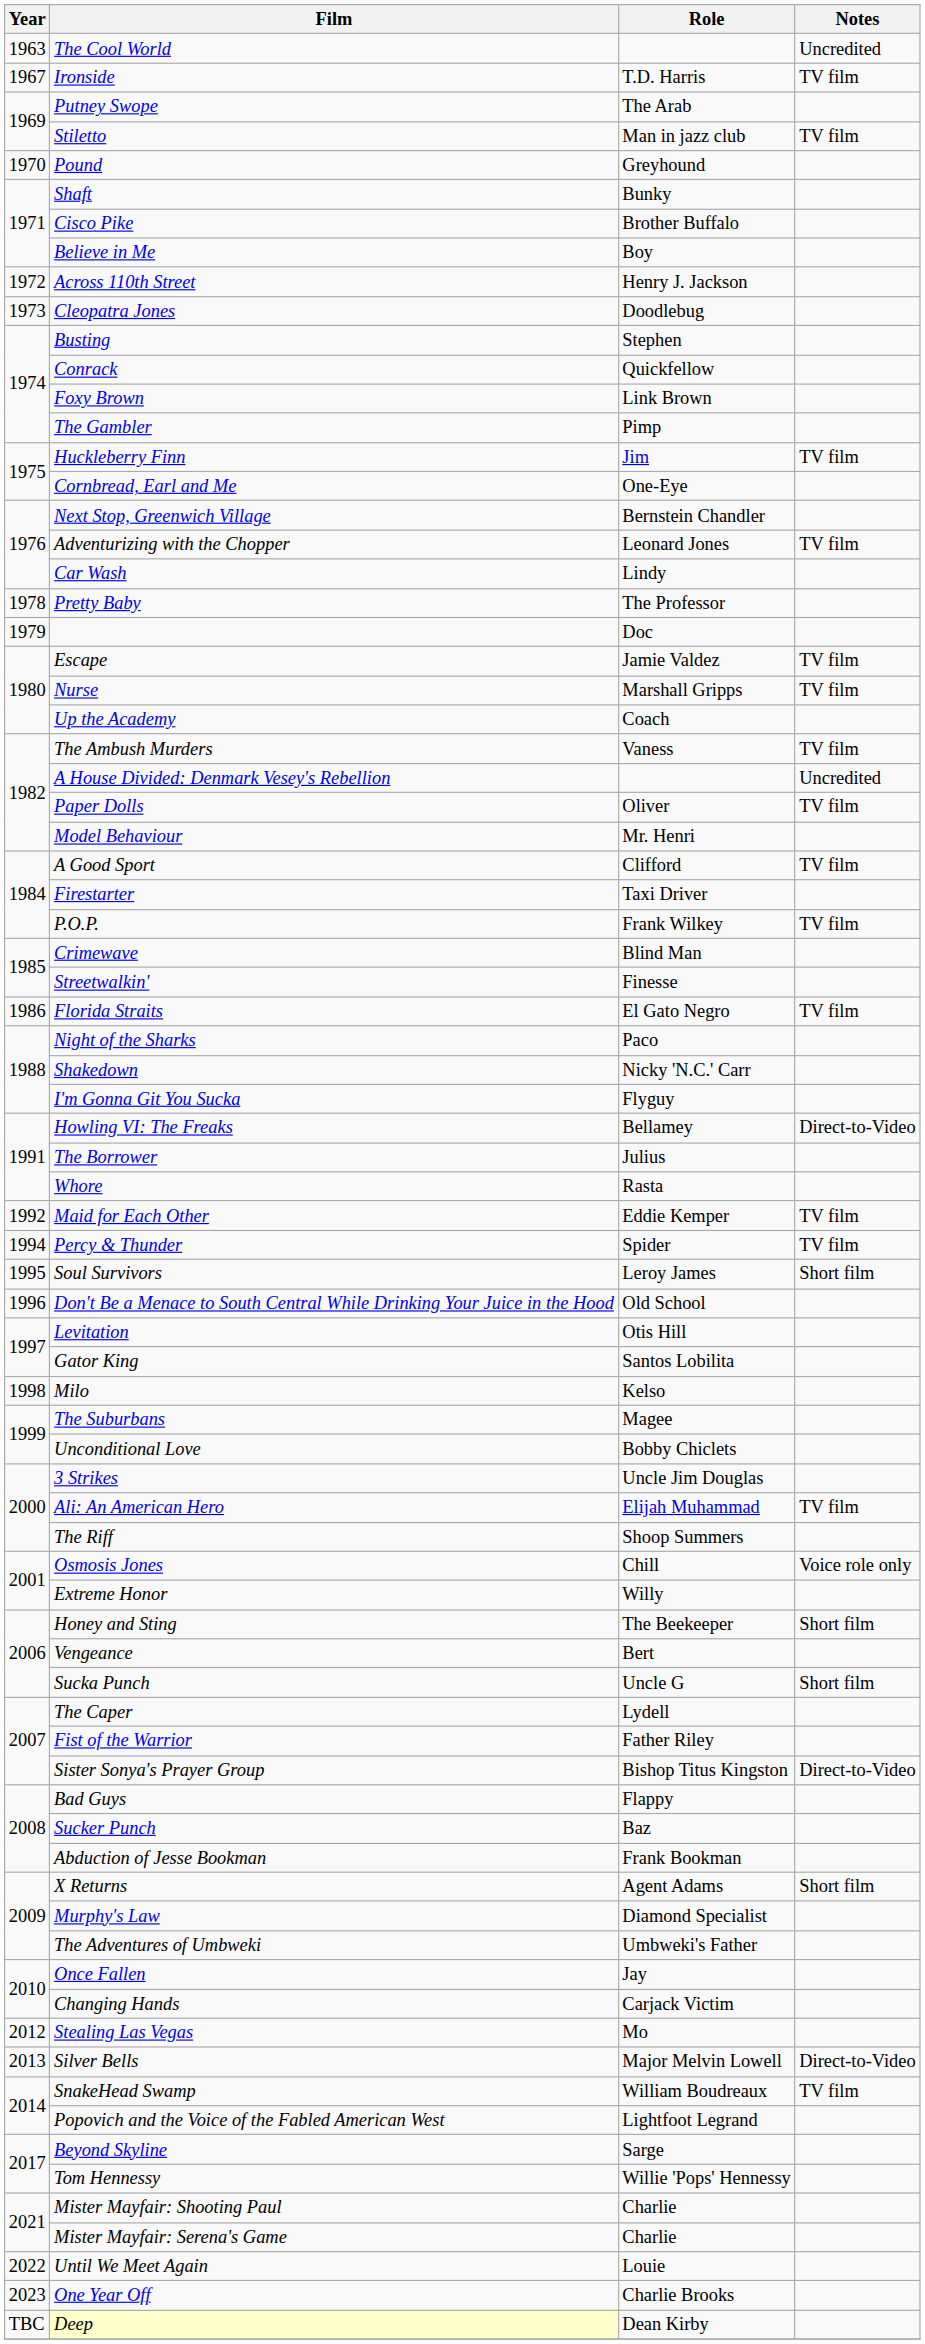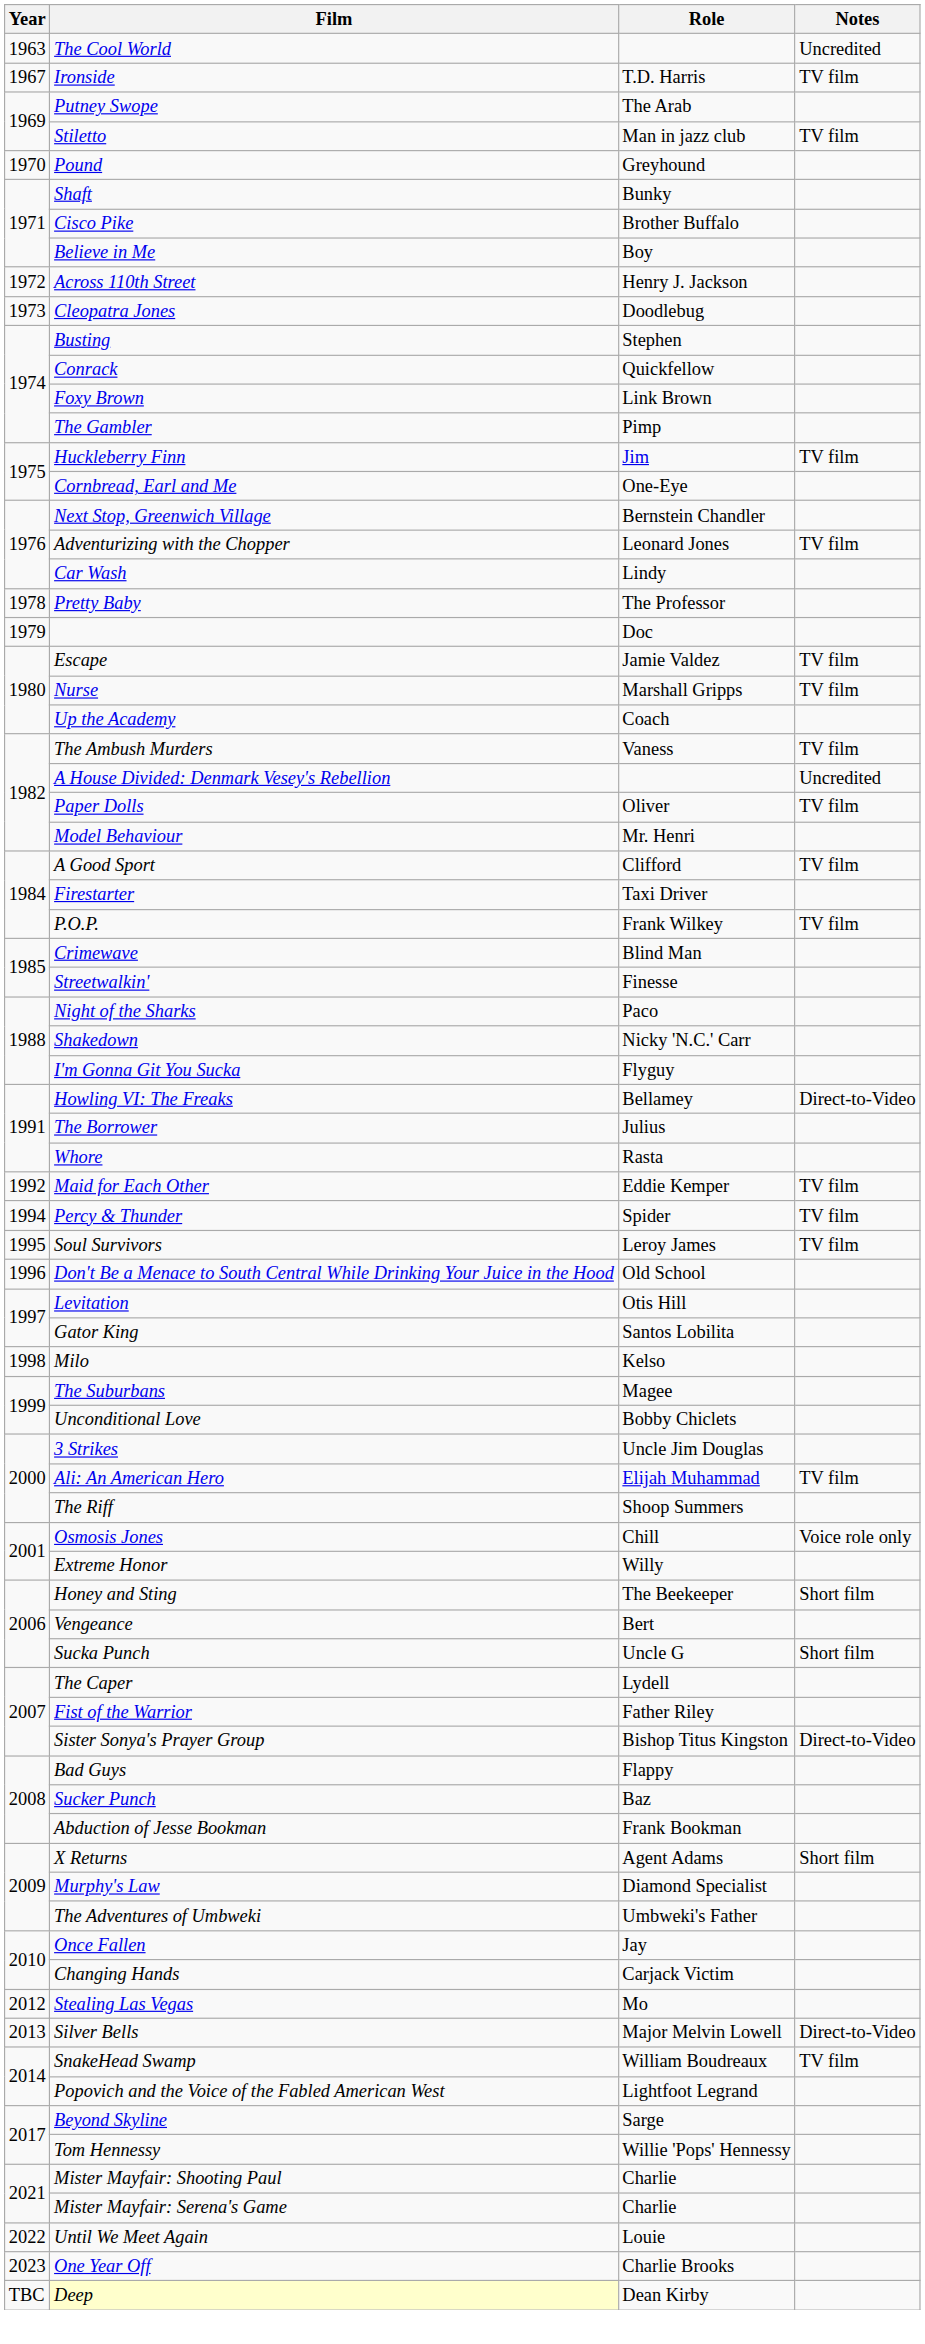 <table class="wikitable">
 <tr>
 <th>Year</th>
 <th>Film</th>
 <th>Role</th>
 <th>Notes</th>
 </tr>
 <tr>
 <td>1963</td>
 <td><em><a href='#'>The Cool World</a></em></td>
 <td></td>
 <td>Uncredited</td>
 </tr>
 <tr>
 <td>1967</td>
 <td><em><a href='#'>Ironside</a></em></td>
 <td>T.D. Harris</td>
 <td>TV film</td>
 </tr>
 <tr>
 <td rowspan="2">1969</td>
 <td><em><a href='#'>Putney Swope</a></em></td>
 <td>The Arab</td>
 <td></td>
 </tr>
 <tr>
 <td><em><a href='#'>Stiletto</a></em></td>
 <td>Man in jazz club</td>
 <td>TV film</td>
 </tr>
 <tr>
 <td>1970</td>
 <td><em><a href='#'>Pound</a></em></td>
 <td>Greyhound</td>
 <td></td>
 </tr>
 <tr>
 <td rowspan="3">1971</td>
 <td><em><a href='#'>Shaft</a></em></td>
 <td>Bunky</td>
 <td></td>
 </tr>
 <tr>
 <td><em><a href='#'>Cisco Pike</a></em></td>
 <td>Brother Buffalo</td>
 <td></td>
 </tr>
 <tr>
 <td><em><a href='#'>Believe in Me</a></em></td>
 <td>Boy</td>
 <td></td>
 </tr>
 <tr>
 <td>1972</td>
 <td><em><a href='#'>Across 110th Street</a></em></td>
 <td>Henry J. Jackson</td>
 <td></td>
 </tr>
 <tr>
 <td>1973</td>
 <td><em><a href='#'>Cleopatra Jones</a></em></td>
 <td>Doodlebug</td>
 <td></td>
 </tr>
 <tr>
 <td rowspan="4">1974</td>
 <td><em><a href='#'>Busting</a></em></td>
 <td>Stephen</td>
 <td></td>
 </tr>
 <tr>
 <td><em><a href='#'>Conrack</a></em></td>
 <td>Quickfellow</td>
 <td></td>
 </tr>
 <tr>
 <td><em><a href='#'>Foxy Brown</a></em></td>
 <td>Link Brown</td>
 <td></td>
 </tr>
 <tr>
 <td><em><a href='#'>The Gambler</a></em></td>
 <td>Pimp</td>
 <td></td>
 </tr>
 <tr>
 <td rowspan="2">1975</td>
 <td><em><a href='#'>Huckleberry Finn</a></em></td>
 <td><a href='#'>Jim</a></td>
 <td>TV film</td>
 </tr>
 <tr>
 <td><em><a href='#'>Cornbread, Earl and Me</a></em></td>
 <td>One-Eye</td>
 <td></td>
 </tr>
 <tr>
 <td rowspan="3">1976</td>
 <td><em><a href='#'>Next Stop, Greenwich Village</a></em></td>
 <td>Bernstein Chandler</td>
 <td></td>
 </tr>
 <tr>
 <td><em>Adventurizing with the Chopper</em></td>
 <td>Leonard Jones</td>
 <td>TV film</td>
 </tr>
 <tr>
 <td><em><a href='#'>Car Wash</a></em></td>
 <td>Lindy</td>
 <td></td>
 </tr>
 <tr>
 <td>1978</td>
 <td><em><a href='#'>Pretty Baby</a></em></td>
 <td>The Professor</td>
 <td></td>
 </tr>
 <tr>
 <td>1979</td>
 <td><em></em></td>
 <td>Doc</td>
 <td></td>
 </tr>
 <tr>
 <td rowspan="3">1980</td>
 <td><em>Escape</em></td>
 <td>Jamie Valdez</td>
 <td>TV film</td>
 </tr>
 <tr>
 <td><em><a href='#'>Nurse</a></em></td>
 <td>Marshall Gripps</td>
 <td>TV film</td>
 </tr>
 <tr>
 <td><em><a href='#'>Up the Academy</a></em></td>
 <td>Coach</td>
 <td></td>
 </tr>
 <tr>
 <td rowspan="4">1982</td>
 <td><em>The Ambush Murders</em></td>
 <td>Vaness</td>
 <td>TV film</td>
 </tr>
 <tr>
 <td><em><a href='#'>A House Divided: Denmark Vesey's Rebellion</a></em></td>
 <td></td>
 <td>Uncredited</td>
 </tr>
 <tr>
 <td><em><a href='#'>Paper Dolls</a></em></td>
 <td>Oliver</td>
 <td>TV film</td>
 </tr>
 <tr>
 <td><em><a href='#'>Model Behaviour</a></em></td>
 <td>Mr. Henri</td>
 <td></td>
 </tr>
 <tr>
 <td rowspan="3">1984</td>
 <td><em>A Good Sport</em></td>
 <td>Clifford</td>
 <td>TV film</td>
 </tr>
 <tr>
 <td><em><a href='#'>Firestarter</a></em></td>
 <td>Taxi Driver</td>
 <td></td>
 </tr>
 <tr>
 <td><em>P.O.P.</em></td>
 <td>Frank Wilkey</td>
 <td>TV film</td>
 </tr>
 <tr>
 <td rowspan="2">1985</td>
 <td><em><a href='#'>Crimewave</a></em></td>
 <td>Blind Man</td>
 <td></td>
 </tr>
 <tr>
 <td><em><a href='#'>Streetwalkin'</a></em></td>
 <td>Finesse</td>
 <td></td>
 </tr>
 <tr>
-<td>1986</td>
-<td><em><a href='#'>Florida Straits</a></em></td>
-<td>El Gato Negro</td>
-<td>TV film</td>
-</tr>
-<tr>
 <td rowspan="3">1988</td>
 <td><em><a href='#'>Night of the Sharks</a></em></td>
 <td>Paco</td>
 <td></td>
 </tr>
 <tr>
 <td><em><a href='#'>Shakedown</a></em></td>
 <td>Nicky 'N.C.' Carr</td>
 <td></td>
 </tr>
 <tr>
 <td><em><a href='#'>I'm Gonna Git You Sucka</a></em></td>
 <td>Flyguy</td>
 <td></td>
 </tr>
 <tr>
 <td rowspan="3">1991</td>
 <td><em><a href='#'>Howling VI: The Freaks</a></em></td>
 <td>Bellamey</td>
 <td>Direct-to-Video</td>
 </tr>
 <tr>
 <td><em><a href='#'>The Borrower</a></em></td>
 <td>Julius</td>
 <td></td>
 </tr>
 <tr>
 <td><em><a href='#'>Whore</a></em></td>
 <td>Rasta</td>
 <td></td>
 </tr>
 <tr>
 <td>1992</td>
 <td><em><a href='#'>Maid for Each Other</a></em></td>
 <td>Eddie Kemper</td>
 <td>TV film</td>
 </tr>
 <tr>
 <td>1994</td>
 <td><em><a href='#'>Percy & Thunder</a></em></td>
 <td>Spider</td>
 <td>TV film</td>
 </tr>
 <tr>
 <td>1995</td>
 <td><em>Soul Survivors</em></td>
 <td>Leroy James</td>
-<td>Short film</td>
+<td>TV film</td>
 </tr>
 <tr>
 <td>1996</td>
 <td><em><a href='#'>Don't Be a Menace to South Central While Drinking Your Juice in the Hood</a></em></td>
 <td>Old School</td>
 <td></td>
 </tr>
 <tr>
 <td rowspan="2">1997</td>
 <td><em><a href='#'>Levitation</a></em></td>
 <td>Otis Hill</td>
 <td></td>
 </tr>
 <tr>
 <td><em>Gator King</em></td>
 <td>Santos Lobilita</td>
 <td></td>
 </tr>
 <tr>
 <td>1998</td>
 <td><em>Milo</em></td>
 <td>Kelso</td>
 <td></td>
 </tr>
 <tr>
 <td rowspan="2">1999</td>
 <td><em><a href='#'>The Suburbans</a></em></td>
 <td>Magee</td>
 <td></td>
 </tr>
 <tr>
 <td><em>Unconditional Love</em></td>
 <td>Bobby Chiclets</td>
 <td></td>
 </tr>
 <tr>
 <td rowspan="3">2000</td>
 <td><em><a href='#'>3 Strikes</a></em></td>
 <td>Uncle Jim Douglas</td>
 <td></td>
 </tr>
 <tr>
 <td><em><a href='#'>Ali: An American Hero</a></em></td>
 <td><a href='#'>Elijah Muhammad</a></td>
 <td>TV film</td>
 </tr>
 <tr>
 <td><em>The Riff</em></td>
 <td>Shoop Summers</td>
 <td></td>
 </tr>
 <tr>
 <td rowspan="2">2001</td>
 <td><em><a href='#'>Osmosis Jones</a></em></td>
 <td>Chill</td>
 <td>Voice role only</td>
 </tr>
 <tr>
 <td><em>Extreme Honor</em></td>
 <td>Willy</td>
 <td></td>
 </tr>
 <tr>
 <td rowspan="3">2006</td>
 <td><em>Honey and Sting</em></td>
 <td>The Beekeeper</td>
 <td>Short film</td>
 </tr>
 <tr>
 <td><em>Vengeance</em></td>
 <td>Bert</td>
 <td></td>
 </tr>
 <tr>
 <td><em>Sucka Punch</em></td>
 <td>Uncle G</td>
 <td>Short film</td>
 </tr>
 <tr>
 <td rowspan="3">2007</td>
 <td><em>The Caper</em></td>
 <td>Lydell</td>
 <td></td>
 </tr>
 <tr>
 <td><em><a href='#'>Fist of the Warrior</a></em></td>
 <td>Father Riley</td>
 <td></td>
 </tr>
 <tr>
 <td><em>Sister Sonya's Prayer Group</em></td>
 <td>Bishop Titus Kingston</td>
 <td>Direct-to-Video</td>
 </tr>
 <tr>
 <td rowspan="3">2008</td>
 <td><em>Bad Guys</em></td>
 <td>Flappy</td>
 <td></td>
 </tr>
 <tr>
 <td><em><a href='#'>Sucker Punch</a></em></td>
 <td>Baz</td>
 <td></td>
 </tr>
 <tr>
 <td><em>Abduction of Jesse Bookman</em></td>
 <td>Frank Bookman</td>
 <td></td>
 </tr>
 <tr>
 <td rowspan="3">2009</td>
 <td><em>X Returns</em></td>
 <td>Agent Adams</td>
 <td>Short film</td>
 </tr>
 <tr>
 <td><em><a href='#'>Murphy's Law</a></em></td>
 <td>Diamond Specialist</td>
 <td></td>
 </tr>
 <tr>
 <td><em>The Adventures of Umbweki</em></td>
 <td>Umbweki's Father</td>
 <td></td>
 </tr>
 <tr>
 <td rowspan="2">2010</td>
 <td><em><a href='#'>Once Fallen</a></em></td>
 <td>Jay</td>
 <td></td>
 </tr>
 <tr>
 <td><em>Changing Hands</em></td>
 <td>Carjack Victim</td>
 <td></td>
 </tr>
 <tr>
 <td>2012</td>
 <td><em><a href='#'>Stealing Las Vegas</a></em></td>
 <td>Mo</td>
 <td></td>
 </tr>
 <tr>
 <td>2013</td>
 <td><em>Silver Bells</em></td>
 <td>Major Melvin Lowell</td>
 <td>Direct-to-Video</td>
 </tr>
 <tr>
 <td rowspan="2">2014</td>
 <td><em>SnakeHead Swamp</em></td>
 <td>William Boudreaux</td>
 <td>TV film</td>
 </tr>
 <tr>
 <td><em>Popovich and the Voice of the Fabled American West</em></td>
 <td>Lightfoot Legrand</td>
 <td></td>
 </tr>
 <tr>
 <td rowspan="2">2017</td>
 <td><em><a href='#'>Beyond Skyline</a></em></td>
 <td>Sarge</td>
 <td></td>
 </tr>
 <tr>
 <td><em>Tom Hennessy</em></td>
 <td>Willie 'Pops' Hennessy</td>
 <td></td>
 </tr>
 <tr>
 <td rowspan="2">2021</td>
 <td><em>Mister Mayfair: Shooting Paul</em></td>
 <td>Charlie</td>
 <td></td>
 </tr>
 <tr>
 <td><em>Mister Mayfair: Serena's Game</em></td>
 <td>Charlie</td>
 <td></td>
 </tr>
 <tr>
 <td>2022</td>
 <td><em>Until We Meet Again</em></td>
 <td>Louie</td>
 <td></td>
 </tr>
 <tr>
 <td>2023</td>
 <td><em><a href='#'>One Year Off</a></em></td>
 <td>Charlie Brooks</td>
 <td></td>
 </tr>
 <tr>
 <td>TBC</td>
 <td style="background:#FFFFCC;"><em>Deep</em></td>
 <td>Dean Kirby</td>
 <td></td>
 </tr>
 <tr>
 </tr>
 </table>
